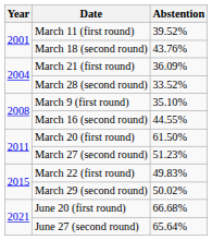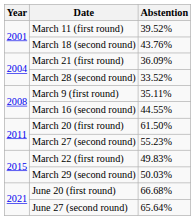 <table class="wikitable">
 <tr>
 <th>Year</th>
 <th>Date</th>
 <th>Abstention</th>
 </tr>
 <tr>
 <td rowspan="2"><a href='#'>2001</a></td>
 <td>March 11 (first round)</td>
 <td>39.52%</td>
 </tr>
 <tr>
 <td>March 18 (second round)</td>
 <td>43.76%</td>
 </tr>
 <tr>
 <td rowspan="2"><a href='#'>2004</a></td>
 <td>March 21 (first round)</td>
 <td>36.09%</td>
 </tr>
 <tr>
 <td>March 28 (second round)</td>
 <td>33.52%</td>
 </tr>
 <tr>
 <td rowspan="2"><a href='#'>2008</a></td>
 <td>March 9 (first round)</td>
-<td>35.10%</td>
+<td>35.11%</td>
 </tr>
 <tr>
 <td>March 16 (second round)</td>
 <td>44.55%</td>
 </tr>
 <tr>
 <td rowspan="2"><a href='#'>2011</a></td>
 <td>March 20 (first round)</td>
 <td>61.50%</td>
 </tr>
 <tr>
 <td>March 27 (second round)</td>
-<td>51.23%</td>
+<td>55.23%</td>
 </tr>
 <tr>
 <td rowspan="2"><a href='#'>2015</a></td>
 <td>March 22 (first round)</td>
 <td>49.83%</td>
 </tr>
 <tr>
 <td>March 29 (second round)</td>
-<td>50.02%</td>
+<td>50.03%</td>
 </tr>
 <tr>
 <td rowspan="2"><a href='#'>2021</a></td>
 <td>June 20 (first round)</td>
 <td>66.68%</td>
 </tr>
 <tr>
 <td>June 27 (second round)</td>
 <td>65.64%</td>
 </tr>
 </table>
